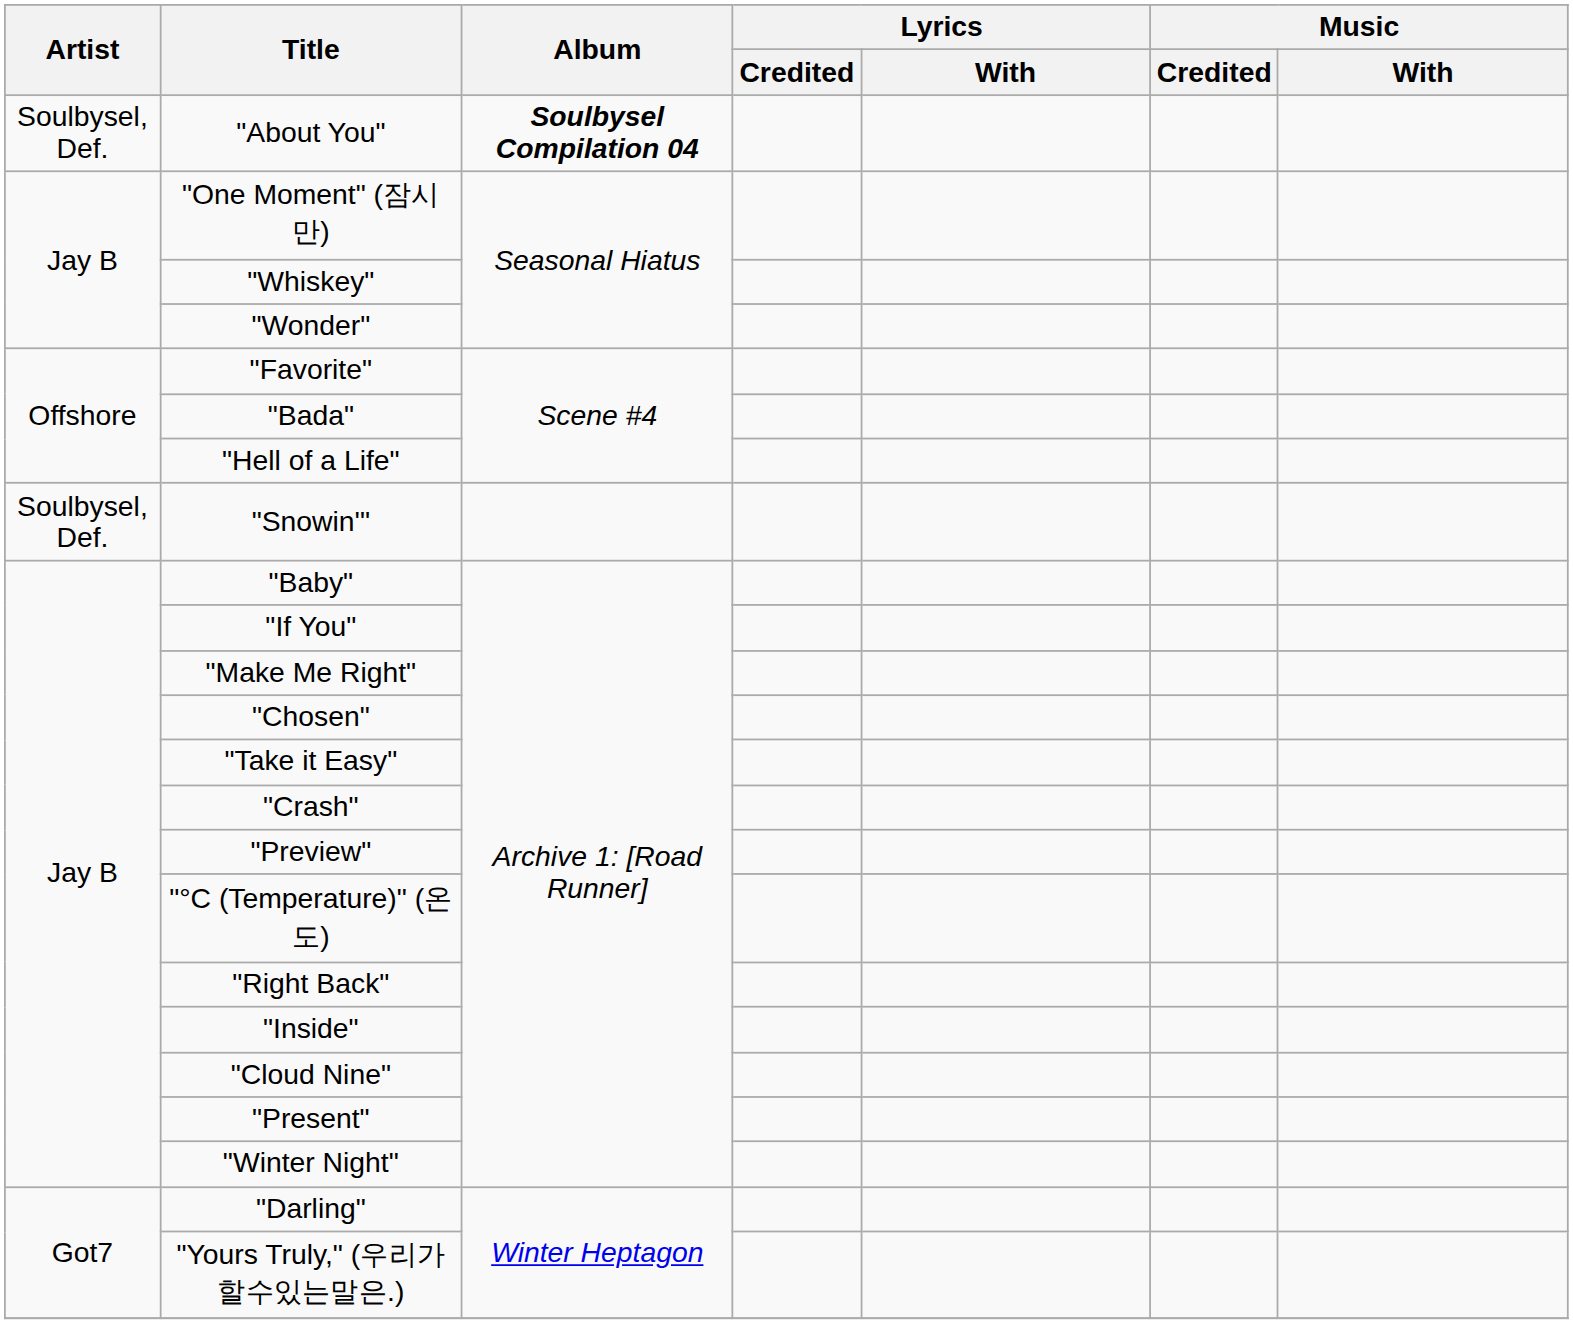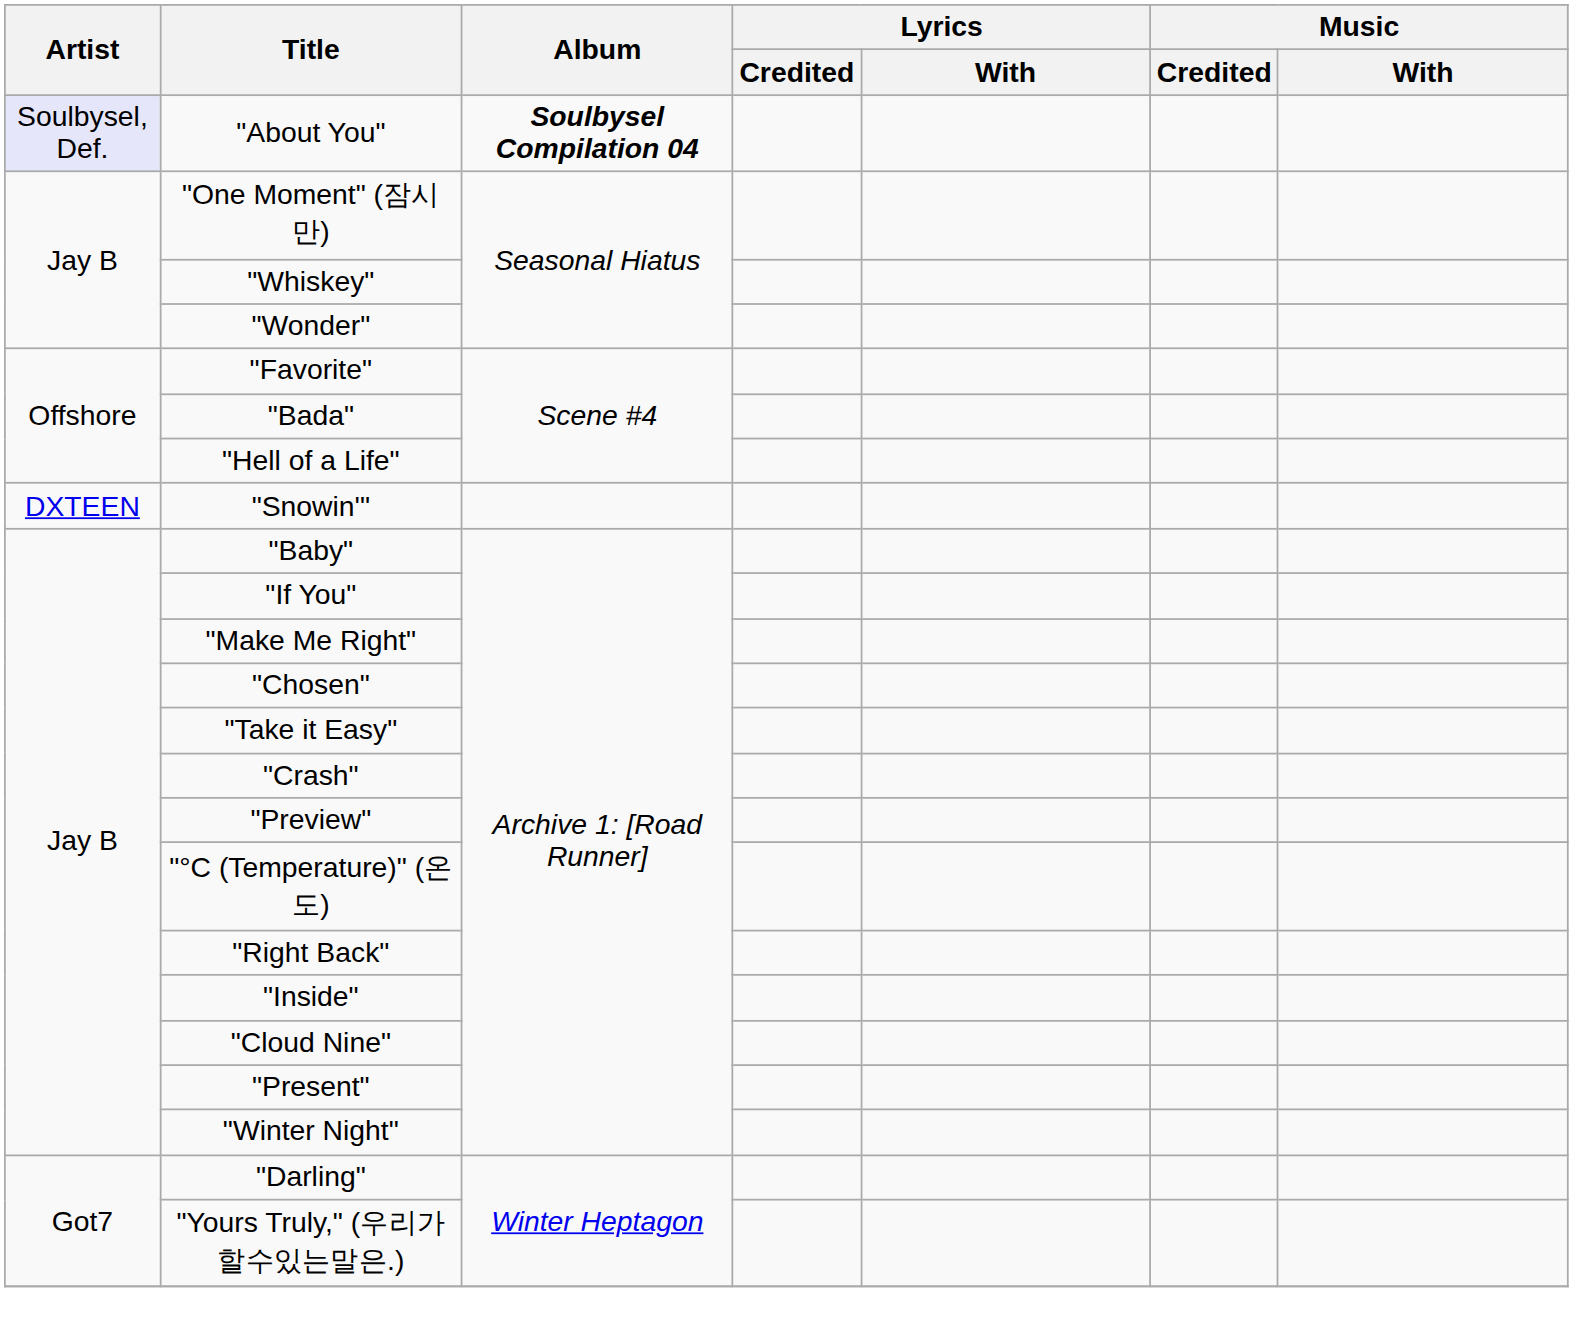 <table class="wikitable" style="text-align:center; width:100%;">
 <tr>
 <th rowspan="2" style="width:10%;">Artist</th>
 <th rowspan="2" style="width:20%;">Title</th>
 <th rowspan="2" style="width:18%;">Album</th>
 <th colspan="2" style="width:26%;">Lyrics</th>
 <th colspan="2" style="width:26%;">Music</th>
 </tr>
 <tr>
 <th style="width:5%;">Credited</th>
 <th style="width:20%;">With</th>
 <th style="width:5%;">Credited</th>
 <th style="width:20%;">With</th>
 </tr>
 <tr>
-<td>Soulbysel, Def.</td>
+<td style="background: lavender;">Soulbysel, Def.</td>
 <td>"About You"</td>
 <td><strong><em>Soulbysel Compilation 04</em></strong></td>
 <td></td>
 <td></td>
 <td></td>
 <td></td>
 </tr>
 <tr>
 <td rowspan="3">Jay B</td>
 <td>"One Moment" (잠시만)</td>
 <td rowspan="3"><em>Seasonal Hiatus</em></td>
 <td></td>
 <td></td>
 <td></td>
 <td></td>
 </tr>
 <tr>
 <td>"Whiskey"</td>
 <td></td>
 <td></td>
 <td></td>
 <td></td>
 </tr>
 <tr>
 <td>"Wonder"</td>
 <td></td>
 <td></td>
 <td></td>
 <td></td>
 </tr>
 <tr>
 <td rowspan="3">Offshore</td>
 <td>"Favorite" </td>
 <td rowspan="3"><em>Scene #4</em></td>
 <td></td>
 <td></td>
 <td></td>
 <td></td>
 </tr>
 <tr>
 <td>"Bada" </td>
 <td></td>
 <td></td>
 <td></td>
 <td></td>
 </tr>
 <tr>
 <td>"Hell of a Life" </td>
 <td></td>
 <td></td>
 <td></td>
 <td></td>
 </tr>
 <tr>
-<td>Soulbysel, Def.</td>
+<td><a href='#'>DXTEEN</a></td>
 <td>"Snowin'"</td>
 <td></td>
 <td></td>
 <td></td>
 <td></td>
 <td></td>
 </tr>
 <tr>
 <td rowspan="13">Jay B</td>
 <td>"Baby"</td>
 <td rowspan="13"><em>Archive 1: [Road Runner]</em></td>
 <td></td>
 <td></td>
 <td></td>
 <td></td>
 </tr>
 <tr>
 <td>"If You"</td>
 <td></td>
 <td></td>
 <td></td>
 <td></td>
 </tr>
 <tr>
 <td>"Make Me Right"</td>
 <td></td>
 <td></td>
 <td></td>
 <td></td>
 </tr>
 <tr>
 <td>"Chosen"</td>
 <td></td>
 <td></td>
 <td></td>
 <td></td>
 </tr>
 <tr>
 <td>"Take it Easy"</td>
 <td></td>
 <td></td>
 <td></td>
 <td></td>
 </tr>
 <tr>
 <td>"Crash"</td>
 <td></td>
 <td></td>
 <td></td>
 <td></td>
 </tr>
 <tr>
 <td>"Preview"</td>
 <td></td>
 <td></td>
 <td></td>
 <td></td>
 </tr>
 <tr>
 <td>"°C (Temperature)" (온도)</td>
 <td></td>
 <td></td>
 <td></td>
 <td></td>
 </tr>
 <tr>
 <td>"Right Back"</td>
 <td></td>
 <td></td>
 <td></td>
 <td></td>
 </tr>
 <tr>
 <td>"Inside"</td>
 <td></td>
 <td></td>
 <td></td>
 <td></td>
 </tr>
 <tr>
 <td>"Cloud Nine"</td>
 <td></td>
 <td></td>
 <td></td>
 <td></td>
 </tr>
 <tr>
 <td>"Present"</td>
 <td></td>
 <td></td>
 <td></td>
 <td></td>
 </tr>
 <tr>
 <td>"Winter Night"</td>
 <td></td>
 <td></td>
 <td></td>
 <td></td>
 </tr>
 <tr>
 <td rowspan="2">Got7</td>
 <td>"Darling"</td>
 <td rowspan="2"><em><a href='#'>Winter Heptagon</a></em></td>
 <td></td>
 <td></td>
 <td></td>
 <td></td>
 </tr>
 <tr>
 <td>"Yours Truly," (우리가할수있는말은.)</td>
 <td></td>
 <td></td>
 <td></td>
 <td></td>
 </tr>
 <tr>
 </tr>
 </table>
